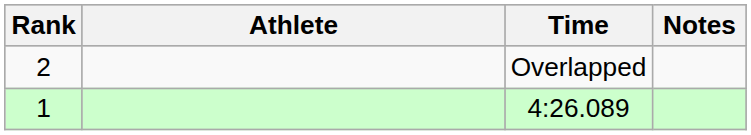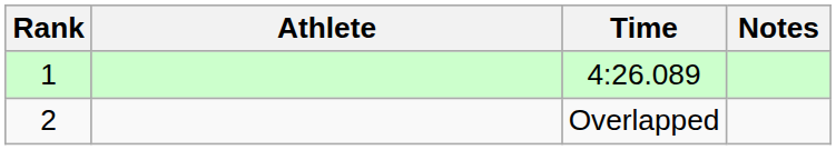 <table class=wikitable style="text-align:center">
 <tr>
 <th width=40>Rank</th>
 <th width=250>Athlete</th>
 <th width=80>Time</th>
 <th width=50>Notes</th>
 </tr>
+<tr bgcolor="ccffcc">
+<td>1</td>
+<td align=left></td>
+<td>4:26.089</td>
+<td></td>
+</tr>
 <tr>
 <td>2</td>
 <td align=left></td>
 <td>Overlapped</td>
 <td></td>
 </tr>
-<tr bgcolor="ccffcc">
-<td>1</td>
-<td align=left></td>
-<td>4:26.089</td>
-<td></td>
-</tr>
 </table>
